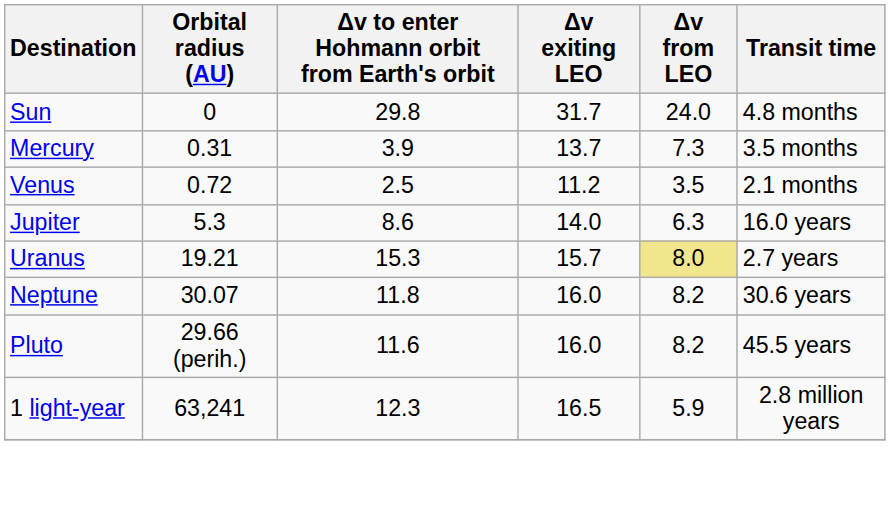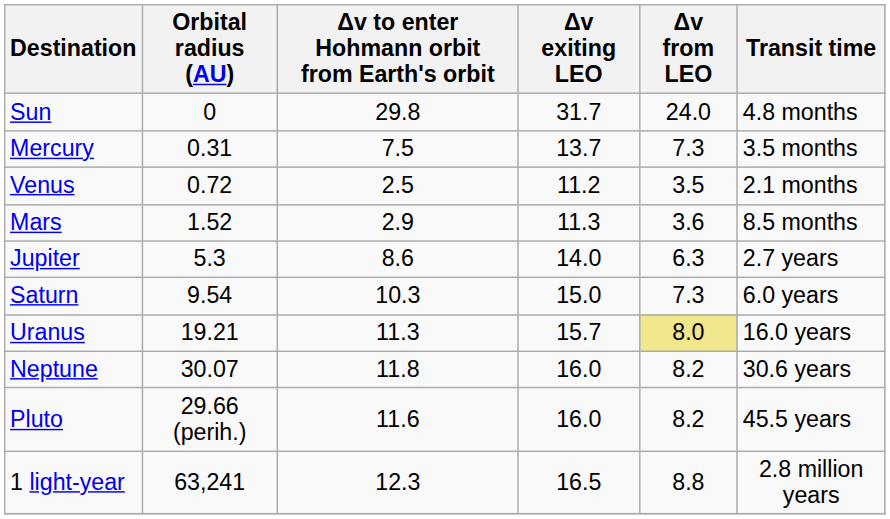 <table style="text-align:left;" class="wikitable">
 <tr>
 <th>Destination</th>
 <th>Orbital radius<br>(<a href='#'>AU</a>)</th>
 <th>Δv to enter Hohmann orbit<br>from Earth's orbit</th>
 <th>Δv<br>exiting LEO</th>
 <th>Δv<br>from LEO</th>
 <th>Transit time</th>
 </tr>
 <tr>
 <td><a href='#'>Sun</a></td>
 <td align=center>0</td>
 <td align=center>29.8</td>
 <td align=center>31.7</td>
 <td align=center>24.0</td>
 <td>4.8 months</td>
 </tr>
 <tr>
 <td><a href='#'>Mercury</a></td>
 <td align=center>0.31</td>
-<td align=center>3.9</td>
+<td align=center>7.5</td>
 <td align=center>13.7</td>
 <td align=center>7.3</td>
 <td>3.5 months</td>
 </tr>
 <tr>
 <td><a href='#'>Venus</a></td>
 <td align=center>0.72</td>
 <td align=center>2.5</td>
 <td align=center>11.2</td>
 <td align=center>3.5</td>
 <td>2.1 months</td>
 </tr>
 <tr>
+<td><a href='#'>Mars</a></td>
+<td align=center>1.52</td>
+<td align=center>2.9</td>
+<td align=center>11.3</td>
+<td align=center>3.6</td>
+<td>8.5 months</td>
+</tr>
+<tr>
 <td><a href='#'>Jupiter</a></td>
 <td align=center>5.3</td>
 <td align=center>8.6</td>
 <td align=center>14.0</td>
 <td align=center>6.3</td>
-<td>16.0 years</td>
+<td>2.7 years</td>
+</tr>
+<tr>
+<td><a href='#'>Saturn</a></td>
+<td align=center>9.54</td>
+<td align=center>10.3</td>
+<td align=center>15.0</td>
+<td align=center>7.3</td>
+<td>6.0 years</td>
 </tr>
 <tr>
 <td><a href='#'>Uranus</a></td>
 <td align=center>19.21</td>
-<td align=center>15.3</td>
+<td align=center>11.3</td>
 <td align=center>15.7</td>
 <td align=center style="background: khaki;">8.0</td>
-<td>2.7 years</td>
+<td>16.0 years</td>
 </tr>
 <tr>
 <td><a href='#'>Neptune</a></td>
 <td align=center>30.07</td>
 <td align=center>11.8</td>
 <td align=center>16.0</td>
 <td align=center>8.2</td>
 <td>30.6 years</td>
 </tr>
 <tr>
 <td><a href='#'>Pluto</a></td>
 <td align=center>29.66 (perih.)</td>
 <td align=center>11.6</td>
 <td align=center>16.0</td>
 <td align=center>8.2</td>
 <td>45.5 years</td>
 </tr>
 <tr>
 <td>1 <a href='#'>light-year</a></td>
 <td align=center>63,241</td>
 <td align=center>12.3</td>
 <td align=center>16.5</td>
-<td align=center>5.9</td>
+<td align=center>8.8</td>
 <td align=center>2.8 million years</td>
 </tr>
 <tr>
 </tr>
 </table>
